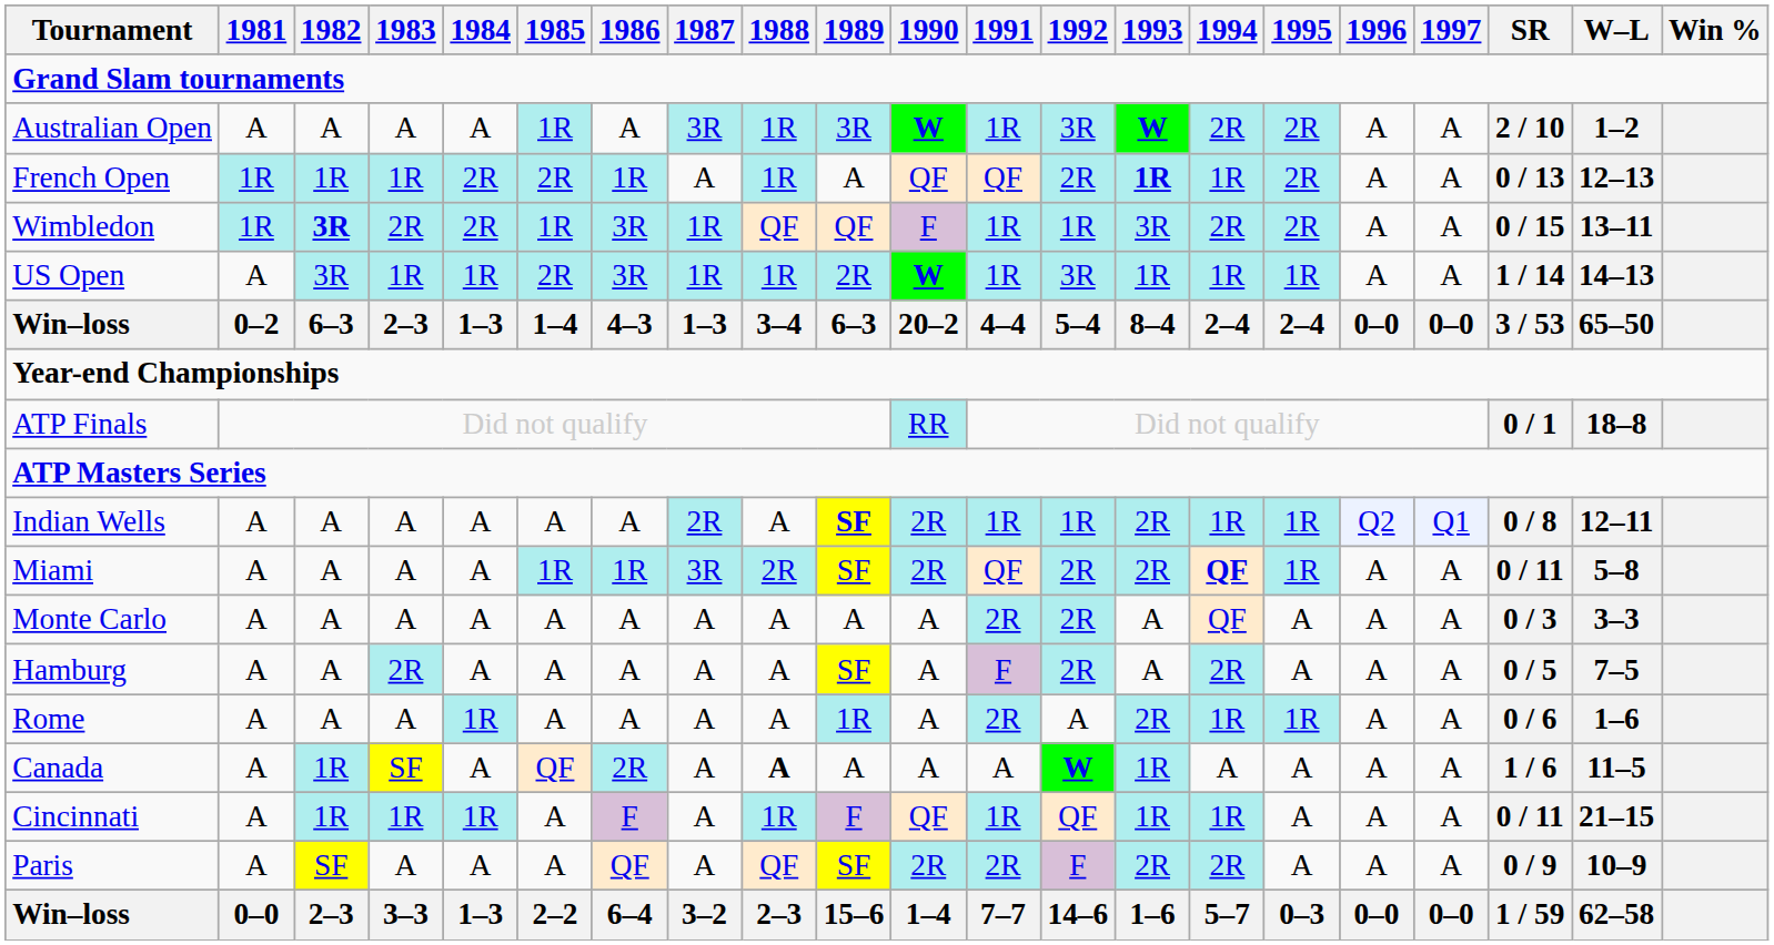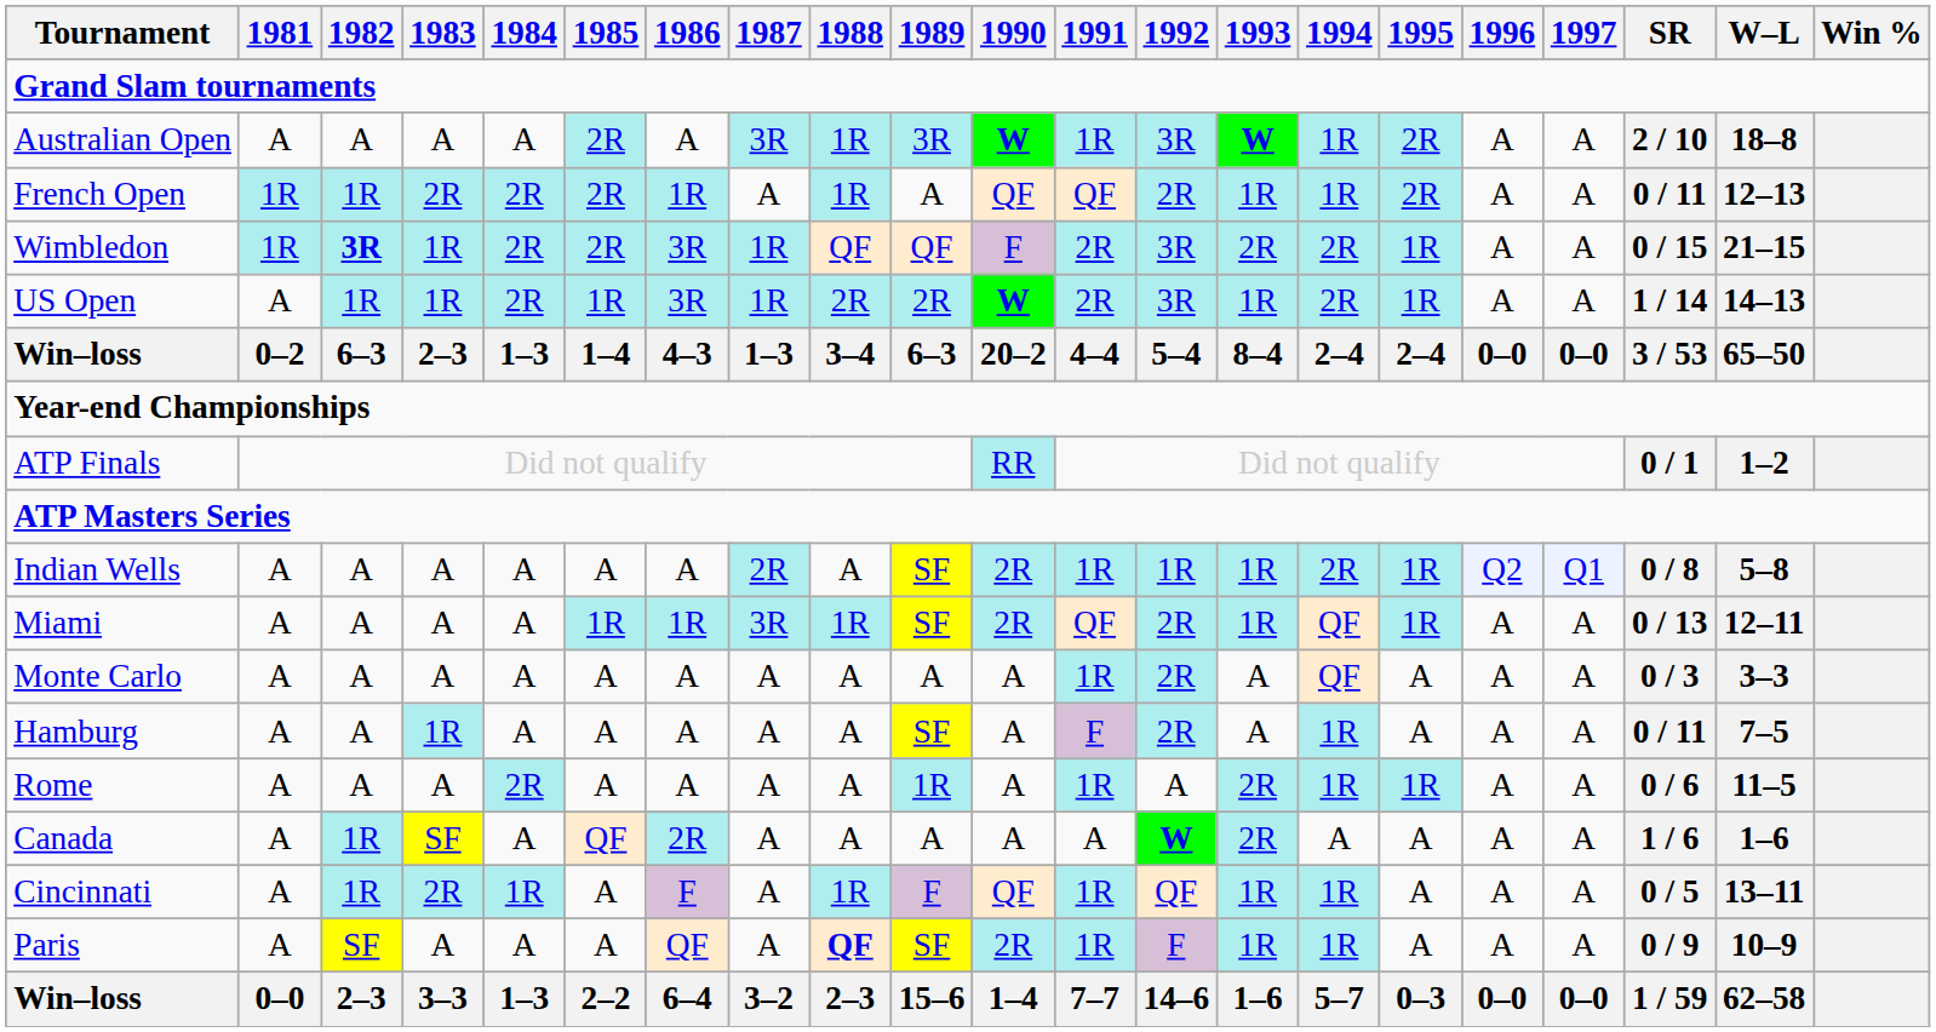 <table class=wikitable style=text-align:center;font-size:97%>
 <tr>
 <th>Tournament</th>
 <th><a href='#'>1981</a></th>
 <th><a href='#'>1982</a></th>
 <th><a href='#'>1983</a></th>
 <th><a href='#'>1984</a></th>
 <th><a href='#'>1985</a></th>
 <th><a href='#'>1986</a></th>
 <th><a href='#'>1987</a></th>
 <th><a href='#'>1988</a></th>
 <th><a href='#'>1989</a></th>
 <th><a href='#'>1990</a></th>
 <th><a href='#'>1991</a></th>
 <th><a href='#'>1992</a></th>
 <th><a href='#'>1993</a></th>
 <th><a href='#'>1994</a></th>
 <th><a href='#'>1995</a></th>
 <th><a href='#'>1996</a></th>
 <th><a href='#'>1997</a></th>
 <th>SR</th>
 <th>W–L</th>
 <th>Win %</th>
 </tr>
 <tr>
 <td colspan=23 align=left><strong><a href='#'>Grand Slam tournaments</a></strong></td>
 </tr>
 <tr>
 <td align=left><a href='#'>Australian Open</a></td>
 <td>A</td>
 <td>A</td>
 <td>A</td>
 <td>A</td>
-<td bgcolor=afeeee><a href='#'>1R</a></td>
+<td bgcolor=afeeee><a href='#'>2R</a></td>
 <td>A</td>
 <td bgcolor=afeeee><a href='#'>3R</a></td>
 <td bgcolor=afeeee><a href='#'>1R</a></td>
 <td bgcolor=afeeee><a href='#'>3R</a></td>
 <td bgcolor=lime><a href='#'><strong>W</strong></a></td>
 <td bgcolor=afeeee><a href='#'>1R</a></td>
 <td bgcolor=afeeee><a href='#'>3R</a></td>
 <td bgcolor=lime><a href='#'><strong>W</strong></a></td>
-<td bgcolor=afeeee><a href='#'>2R</a></td>
+<td bgcolor=afeeee><a href='#'>1R</a></td>
 <td bgcolor=afeeee><a href='#'>2R</a></td>
 <td>A</td>
 <td>A</td>
 <th>2 / 10</th>
-<th>1–2</th>
+<th>18–8</th>
 <th></th>
 </tr>
 <tr>
 <td align=left><a href='#'>French Open</a></td>
 <td bgcolor=afeeee><a href='#'>1R</a></td>
 <td bgcolor=afeeee><a href='#'>1R</a></td>
-<td bgcolor=afeeee><a href='#'>1R</a></td>
+<td bgcolor=afeeee><a href='#'>2R</a></td>
 <td bgcolor=afeeee><a href='#'>2R</a></td>
 <td bgcolor=afeeee><a href='#'>2R</a></td>
 <td bgcolor=afeeee><a href='#'>1R</a></td>
 <td>A</td>
 <td bgcolor=afeeee><a href='#'>1R</a></td>
 <td>A</td>
 <td bgcolor=ffebcd><a href='#'>QF</a></td>
 <td bgcolor=ffebcd><a href='#'>QF</a></td>
 <td bgcolor=afeeee><a href='#'>2R</a></td>
-<td bgcolor=afeeee><strong><a href='#'>1R</a></strong></td>
+<td bgcolor=afeeee><a href='#'>1R</a></td>
 <td bgcolor=afeeee><a href='#'>1R</a></td>
 <td bgcolor=afeeee><a href='#'>2R</a></td>
 <td>A</td>
 <td>A</td>
-<th>0 / 13</th>
+<th>0 / 11</th>
 <th>12–13</th>
 <th></th>
 </tr>
 <tr>
 <td align=left><a href='#'>Wimbledon</a></td>
 <td bgcolor=afeeee><a href='#'>1R</a></td>
 <td bgcolor=afeeee><strong><a href='#'>3R</a></strong></td>
+<td bgcolor=afeeee><a href='#'>1R</a></td>
 <td bgcolor=afeeee><a href='#'>2R</a></td>
 <td bgcolor=afeeee><a href='#'>2R</a></td>
-<td bgcolor=afeeee><a href='#'>1R</a></td>
 <td bgcolor=afeeee><a href='#'>3R</a></td>
 <td bgcolor=afeeee><a href='#'>1R</a></td>
 <td bgcolor=ffebcd><a href='#'>QF</a></td>
 <td bgcolor=ffebcd><a href='#'>QF</a></td>
 <td bgcolor=thistle><a href='#'>F</a></td>
-<td bgcolor=afeeee><a href='#'>1R</a></td>
-<td bgcolor=afeeee><a href='#'>1R</a></td>
+<td bgcolor=afeeee><a href='#'>2R</a></td>
 <td bgcolor=afeeee><a href='#'>3R</a></td>
 <td bgcolor=afeeee><a href='#'>2R</a></td>
 <td bgcolor=afeeee><a href='#'>2R</a></td>
+<td bgcolor=afeeee><a href='#'>1R</a></td>
 <td>A</td>
 <td>A</td>
 <th>0 / 15</th>
-<th>13–11</th>
+<th>21–15</th>
 <th></th>
 </tr>
 <tr>
 <td align=left><a href='#'>US Open</a></td>
 <td>A</td>
-<td bgcolor=afeeee><a href='#'>3R</a></td>
 <td bgcolor=afeeee><a href='#'>1R</a></td>
 <td bgcolor=afeeee><a href='#'>1R</a></td>
 <td bgcolor=afeeee><a href='#'>2R</a></td>
-<td bgcolor=afeeee><a href='#'>3R</a></td>
-<td bgcolor=afeeee><a href='#'>1R</a></td>
-<td bgcolor=afeeee><a href='#'>1R</a></td>
-<td bgcolor=afeeee><a href='#'>2R</a></td>
-<td bgcolor=lime><a href='#'><strong>W</strong></a></td>
 <td bgcolor=afeeee><a href='#'>1R</a></td>
 <td bgcolor=afeeee><a href='#'>3R</a></td>
 <td bgcolor=afeeee><a href='#'>1R</a></td>
+<td bgcolor=afeeee><a href='#'>2R</a></td>
+<td bgcolor=afeeee><a href='#'>2R</a></td>
+<td bgcolor=lime><a href='#'><strong>W</strong></a></td>
+<td bgcolor=afeeee><a href='#'>2R</a></td>
+<td bgcolor=afeeee><a href='#'>3R</a></td>
 <td bgcolor=afeeee><a href='#'>1R</a></td>
+<td bgcolor=afeeee><a href='#'>2R</a></td>
 <td bgcolor=afeeee><a href='#'>1R</a></td>
 <td>A</td>
 <td>A</td>
 <th>1 / 14</th>
 <th>14–13</th>
 <th></th>
 </tr>
 <tr>
 <th style=text-align:left>Win–loss</th>
 <th>0–2</th>
 <th>6–3</th>
 <th>2–3</th>
 <th>1–3</th>
 <th>1–4</th>
 <th>4–3</th>
 <th>1–3</th>
 <th>3–4</th>
 <th>6–3</th>
 <th>20–2</th>
 <th>4–4</th>
 <th>5–4</th>
 <th>8–4</th>
 <th>2–4</th>
 <th>2–4</th>
 <th>0–0</th>
 <th>0–0</th>
 <th>3 / 53</th>
 <th>65–50</th>
 <th></th>
 </tr>
 <tr>
 <td colspan=22 align=left><strong>Year-end Championships</strong></td>
 </tr>
 <tr>
 <td align=left><a href='#'>ATP Finals</a></td>
 <td colspan=9 style=color:#cccccc>Did not qualify</td>
 <td style=background:#afeeee><a href='#'>RR</a></td>
 <td colspan=7 style=color:#cccccc>Did not qualify</td>
 <th>0 / 1</th>
-<th>18–8</th>
+<th>1–2</th>
 <th></th>
 </tr>
 <tr>
 <td colspan=23 align=left><strong><a href='#'>ATP Masters Series</a></strong></td>
 </tr>
 <tr>
 <td align=left><a href='#'>Indian Wells</a></td>
 <td>A</td>
 <td>A</td>
 <td>A</td>
 <td>A</td>
 <td>A</td>
 <td>A</td>
 <td bgcolor=afeeee><a href='#'>2R</a></td>
 <td>A</td>
-<td bgcolor=yellow><strong><a href='#'>SF</a></strong></td>
+<td bgcolor=yellow><a href='#'>SF</a></td>
 <td bgcolor=afeeee><a href='#'>2R</a></td>
+<td bgcolor=afeeee><a href='#'>1R</a></td>
 <td bgcolor=afeeee><a href='#'>1R</a></td>
 <td bgcolor=afeeee><a href='#'>1R</a></td>
 <td bgcolor=afeeee><a href='#'>2R</a></td>
 <td bgcolor=afeeee><a href='#'>1R</a></td>
-<td bgcolor=afeeee><a href='#'>1R</a></td>
 <td bgcolor=ecf2ff><a href='#'>Q2</a></td>
 <td bgcolor=ecf2ff><a href='#'>Q1</a></td>
 <th>0 / 8</th>
-<th>12–11</th>
+<th>5–8</th>
 <th></th>
 </tr>
 <tr>
 <td align=left><a href='#'>Miami</a></td>
 <td>A</td>
 <td>A</td>
 <td>A</td>
 <td>A</td>
 <td bgcolor=afeeee><a href='#'>1R</a></td>
 <td bgcolor=afeeee><a href='#'>1R</a></td>
 <td bgcolor=afeeee><a href='#'>3R</a></td>
-<td bgcolor=afeeee><a href='#'>2R</a></td>
+<td bgcolor=afeeee><a href='#'>1R</a></td>
 <td bgcolor=yellow><a href='#'>SF</a></td>
 <td bgcolor=afeeee><a href='#'>2R</a></td>
 <td bgcolor=ffebcd><a href='#'>QF</a></td>
 <td bgcolor=afeeee><a href='#'>2R</a></td>
-<td bgcolor=afeeee><a href='#'>2R</a></td>
-<td bgcolor=ffebcd><strong><a href='#'>QF</a></strong></td>
+<td bgcolor=afeeee><a href='#'>1R</a></td>
+<td bgcolor=ffebcd><a href='#'>QF</a></td>
 <td bgcolor=afeeee><a href='#'>1R</a></td>
 <td>A</td>
 <td>A</td>
-<th>0 / 11</th>
-<th>5–8</th>
+<th>0 / 13</th>
+<th>12–11</th>
 <th></th>
 </tr>
 <tr>
 <td align=left><a href='#'>Monte Carlo</a></td>
 <td>A</td>
 <td>A</td>
 <td>A</td>
 <td>A</td>
 <td>A</td>
 <td>A</td>
 <td>A</td>
 <td>A</td>
 <td>A</td>
 <td>A</td>
-<td bgcolor=afeeee><a href='#'>2R</a></td>
+<td bgcolor=afeeee><a href='#'>1R</a></td>
 <td bgcolor=afeeee><a href='#'>2R</a></td>
 <td>A</td>
 <td bgcolor=ffebcd><a href='#'>QF</a></td>
 <td>A</td>
 <td>A</td>
 <td>A</td>
 <th>0 / 3</th>
 <th>3–3</th>
 <th></th>
 </tr>
 <tr>
 <td align=left><a href='#'>Hamburg</a></td>
 <td>A</td>
 <td>A</td>
-<td bgcolor=afeeee><a href='#'>2R</a></td>
+<td bgcolor=afeeee><a href='#'>1R</a></td>
 <td>A</td>
 <td>A</td>
 <td>A</td>
 <td>A</td>
 <td>A</td>
 <td bgcolor=yellow><a href='#'>SF</a></td>
 <td>A</td>
 <td bgcolor=thistle><a href='#'>F</a></td>
 <td bgcolor=afeeee><a href='#'>2R</a></td>
 <td>A</td>
-<td bgcolor=afeeee><a href='#'>2R</a></td>
+<td bgcolor=afeeee><a href='#'>1R</a></td>
 <td>A</td>
 <td>A</td>
 <td>A</td>
-<th>0 / 5</th>
+<th>0 / 11</th>
 <th>7–5</th>
 <th></th>
 </tr>
 <tr>
 <td align=left><a href='#'>Rome</a></td>
 <td>A</td>
 <td>A</td>
 <td>A</td>
-<td bgcolor=afeeee><a href='#'>1R</a></td>
+<td bgcolor=afeeee><a href='#'>2R</a></td>
 <td>A</td>
 <td>A</td>
 <td>A</td>
 <td>A</td>
 <td bgcolor=afeeee><a href='#'>1R</a></td>
 <td>A</td>
-<td bgcolor=afeeee><a href='#'>2R</a></td>
+<td bgcolor=afeeee><a href='#'>1R</a></td>
 <td>A</td>
 <td bgcolor=afeeee><a href='#'>2R</a></td>
 <td bgcolor=afeeee><a href='#'>1R</a></td>
 <td bgcolor=afeeee><a href='#'>1R</a></td>
 <td>A</td>
 <td>A</td>
 <th>0 / 6</th>
-<th>1–6</th>
+<th>11–5</th>
 <th></th>
 </tr>
 <tr>
 <td align=left><a href='#'>Canada</a></td>
 <td>A</td>
 <td bgcolor=afeeee><a href='#'>1R</a></td>
 <td bgcolor=yellow><a href='#'>SF</a></td>
 <td>A</td>
 <td bgcolor=ffebcd><a href='#'>QF</a></td>
 <td bgcolor=afeeee><a href='#'>2R</a></td>
 <td>A</td>
-<td><strong>A</strong></td>
+<td>A</td>
 <td>A</td>
 <td>A</td>
 <td>A</td>
 <td bgcolor=lime><a href='#'><strong>W</strong></a></td>
-<td bgcolor=afeeee><a href='#'>1R</a></td>
+<td bgcolor=afeeee><a href='#'>2R</a></td>
 <td>A</td>
 <td>A</td>
 <td>A</td>
 <td>A</td>
 <th>1 / 6</th>
-<th>11–5</th>
+<th>1–6</th>
 <th></th>
 </tr>
 <tr>
 <td align=left><a href='#'>Cincinnati</a></td>
 <td>A</td>
 <td bgcolor=afeeee><a href='#'>1R</a></td>
-<td bgcolor=afeeee><a href='#'>1R</a></td>
+<td bgcolor=afeeee><a href='#'>2R</a></td>
 <td bgcolor=afeeee><a href='#'>1R</a></td>
 <td>A</td>
 <td bgcolor=thistle><a href='#'>F</a></td>
 <td>A</td>
 <td bgcolor=afeeee><a href='#'>1R</a></td>
 <td bgcolor=thistle><a href='#'>F</a></td>
 <td bgcolor=ffebcd><a href='#'>QF</a></td>
 <td bgcolor=afeeee><a href='#'>1R</a></td>
 <td bgcolor=ffebcd><a href='#'>QF</a></td>
 <td bgcolor=afeeee><a href='#'>1R</a></td>
 <td bgcolor=afeeee><a href='#'>1R</a></td>
 <td>A</td>
 <td>A</td>
 <td>A</td>
-<th>0 / 11</th>
-<th>21–15</th>
+<th>0 / 5</th>
+<th>13–11</th>
 <th></th>
 </tr>
 <tr>
 <td align=left><a href='#'>Paris</a></td>
 <td>A</td>
 <td bgcolor=yellow><a href='#'>SF</a></td>
 <td>A</td>
 <td>A</td>
 <td>A</td>
 <td bgcolor=ffebcd><a href='#'>QF</a></td>
 <td>A</td>
-<td bgcolor=ffebcd><a href='#'>QF</a></td>
+<td bgcolor=ffebcd><strong><a href='#'>QF</a></strong></td>
 <td bgcolor=yellow><a href='#'>SF</a></td>
 <td bgcolor=afeeee><a href='#'>2R</a></td>
-<td bgcolor=afeeee><a href='#'>2R</a></td>
+<td bgcolor=afeeee><a href='#'>1R</a></td>
 <td bgcolor=thistle><a href='#'>F</a></td>
-<td bgcolor=afeeee><a href='#'>2R</a></td>
-<td bgcolor=afeeee><a href='#'>2R</a></td>
+<td bgcolor=afeeee><a href='#'>1R</a></td>
+<td bgcolor=afeeee><a href='#'>1R</a></td>
 <td>A</td>
 <td>A</td>
 <td>A</td>
 <th>0 / 9</th>
 <th>10–9</th>
 <th></th>
 </tr>
 <tr>
 <th style=text-align:left>Win–loss</th>
 <th>0–0</th>
 <th>2–3</th>
 <th>3–3</th>
 <th>1–3</th>
 <th>2–2</th>
 <th>6–4</th>
 <th>3–2</th>
 <th>2–3</th>
 <th>15–6</th>
 <th>1–4</th>
 <th>7–7</th>
 <th>14–6</th>
 <th>1–6</th>
 <th>5–7</th>
 <th>0–3</th>
 <th>0–0</th>
 <th>0–0</th>
 <th>1 / 59</th>
 <th>62–58</th>
 <th></th>
 </tr>
 </table>
